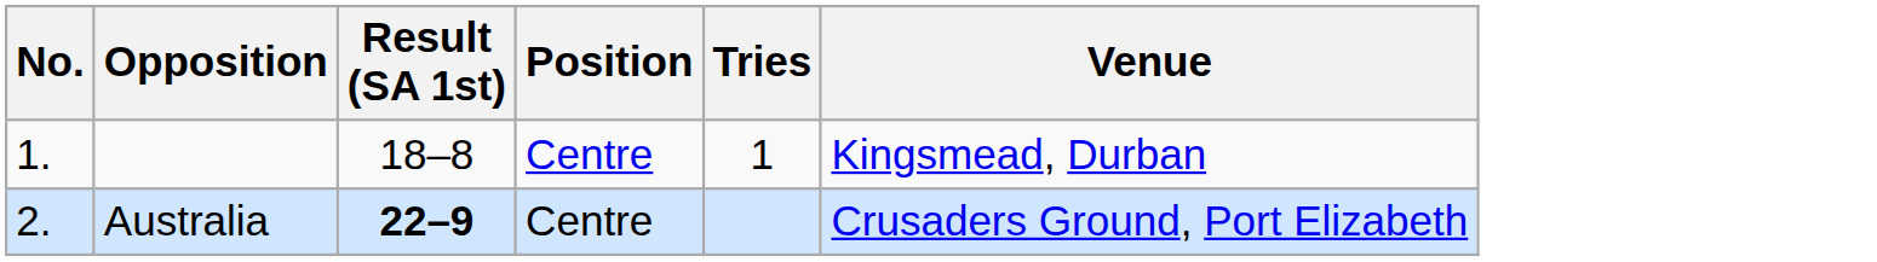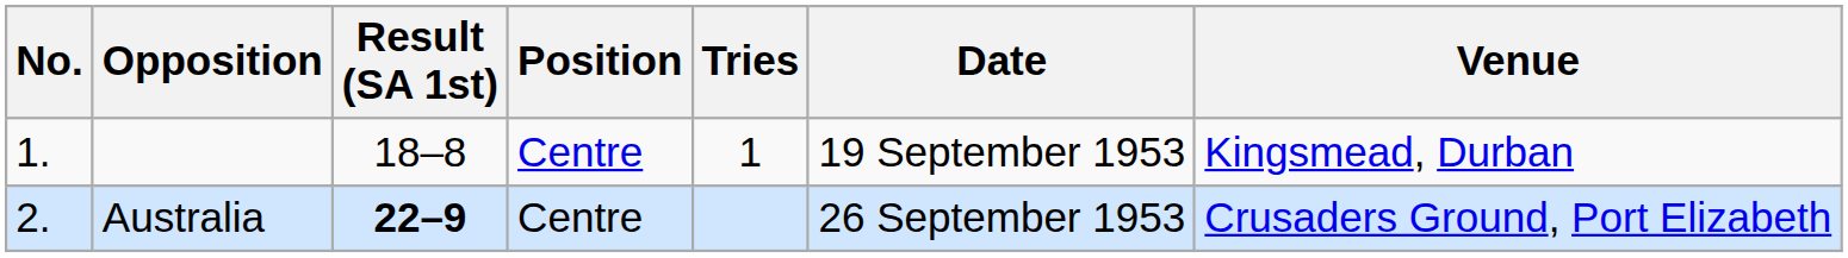 <table class="wikitable">
 <tr>
 <th>No.</th>
 <th>Opposition</th>
 <th>Result<br>(SA 1st)</th>
 <th>Position</th>
 <th>Tries</th>
+<th>Date</th>
 <th>Venue</th>
 </tr>
 <tr>
 <td>1.</td>
 <td></td>
 <td align="center">18–8</td>
 <td><a href='#'>Centre</a></td>
 <td align="center">1</td>
+<td>19 September 1953</td>
 <td><a href='#'>Kingsmead</a>, <a href='#'>Durban</a></td>
 </tr>
 <tr style="background: #D0E6FF;">
 <td>2.</td>
 <td> Australia</td>
 <td align="center"><strong>22–9</strong></td>
 <td>Centre</td>
 <td></td>
+<td>26 September 1953</td>
 <td><a href='#'>Crusaders Ground</a>, <a href='#'>Port Elizabeth</a></td>
 </tr>
 </table>
